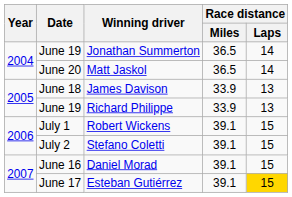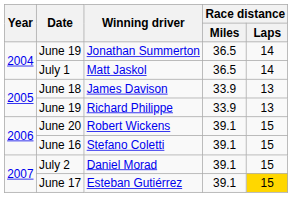 <table class="wikitable" style="font-size: 95%;">
 <tr>
 <th rowspan="2">Year</th>
 <th rowspan="2">Date</th>
 <th rowspan="2">Winning driver</th>
 <th colspan="2">Race distance</th>
 </tr>
 <tr>
 <th>Miles</th>
 <th>Laps</th>
 </tr>
 <tr>
 <td rowspan=2><a href='#'>2004</a></td>
 <td>June 19</td>
 <td> <a href='#'>Jonathan Summerton</a></td>
 <td style="text-align:center">36.5</td>
 <td style="text-align:center">14</td>
 </tr>
 <tr>
-<td>June 20</td>
+<td>July 1</td>
 <td> <a href='#'>Matt Jaskol</a></td>
 <td style="text-align:center">36.5</td>
 <td style="text-align:center">14</td>
 </tr>
 <tr>
 <td rowspan=2><a href='#'>2005</a></td>
 <td>June 18</td>
 <td> <a href='#'>James Davison</a></td>
 <td style="text-align:center">33.9</td>
 <td style="text-align:center">13</td>
 </tr>
 <tr>
 <td>June 19</td>
 <td> <a href='#'>Richard Philippe</a></td>
 <td style="text-align:center">33.9</td>
 <td style="text-align:center">13</td>
 </tr>
 <tr>
 <td rowspan=2><a href='#'>2006</a></td>
-<td>July 1</td>
+<td>June 20</td>
 <td> <a href='#'>Robert Wickens</a></td>
 <td style="text-align:center">39.1</td>
 <td style="text-align:center">15</td>
 </tr>
 <tr>
-<td>July 2</td>
+<td>June 16</td>
 <td> <a href='#'>Stefano Coletti</a></td>
 <td style="text-align:center">39.1</td>
 <td style="text-align:center">15</td>
 </tr>
 <tr>
 <td rowspan=2><a href='#'>2007</a></td>
-<td>June 16</td>
+<td>July 2</td>
 <td> <a href='#'>Daniel Morad</a></td>
 <td style="text-align:center">39.1</td>
 <td style="text-align:center">15</td>
 </tr>
 <tr>
 <td>June 17</td>
 <td> <a href='#'>Esteban Gutiérrez</a></td>
 <td style="text-align:center">39.1</td>
 <td style="background: gold; text-align:center">15</td>
 </tr>
 </table>
